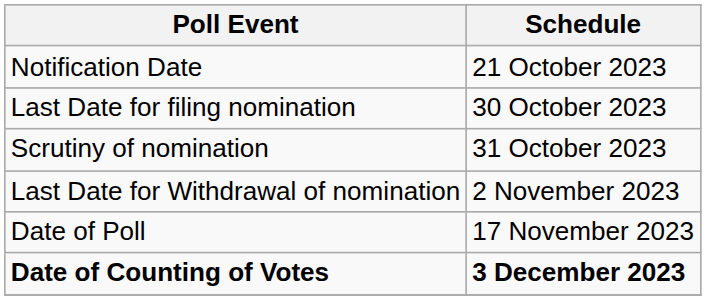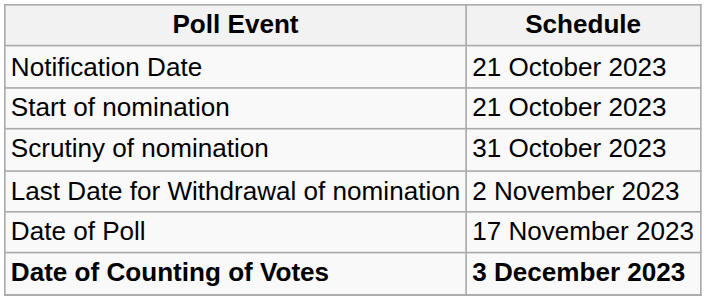 <table class="wikitable">
 <tr>
 <th>Poll Event</th>
 <th>Schedule</th>
 </tr>
 <tr>
 <td>Notification Date</td>
 <td>21 October 2023</td>
 </tr>
 <tr>
-<td>Last Date for filing nomination</td>
-<td>30 October 2023</td>
+<td>Start of nomination</td>
+<td>21 October 2023</td>
 </tr>
 <tr>
 <td>Scrutiny of nomination</td>
 <td>31 October 2023</td>
 </tr>
 <tr>
 <td>Last Date for Withdrawal of nomination</td>
 <td>2 November 2023</td>
 </tr>
 <tr>
 <td>Date of Poll</td>
 <td>17 November 2023</td>
 </tr>
 <tr>
 <td><strong>Date of Counting of Votes</strong></td>
 <td><strong>3 December 2023</strong></td>
 </tr>
 <tr>
 </tr>
 </table>
